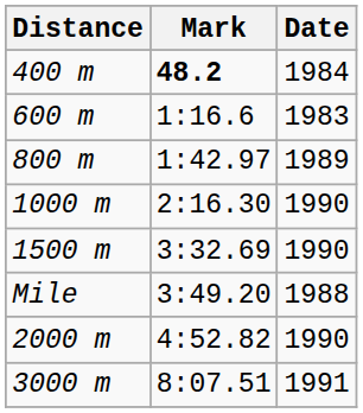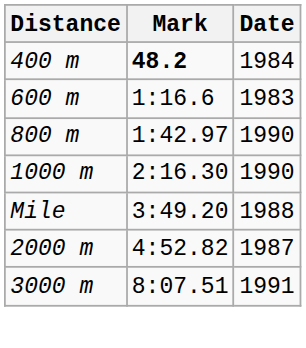 <table class=wikitable>
 <tr>
 <th>Distance</th>
 <th>Mark</th>
 <th>Date</th>
 </tr>
 <tr>
 <td><em>400 m</em></td>
 <td><strong>48.2</strong></td>
 <td>1984</td>
 </tr>
 <tr>
 <td><em>600 m</em></td>
 <td>1:16.6</td>
 <td>1983</td>
 </tr>
 <tr>
 <td><em>800 m</em></td>
 <td>1:42.97</td>
-<td>1989</td>
+<td>1990</td>
 </tr>
 <tr>
 <td><em>1000 m</em></td>
 <td>2:16.30</td>
-<td>1990</td>
-</tr>
-<tr>
-<td><em>1500 m</em></td>
-<td>3:32.69</td>
 <td>1990</td>
 </tr>
 <tr>
 <td><em>Mile</em></td>
 <td>3:49.20</td>
 <td>1988</td>
 </tr>
 <tr>
 <td><em>2000 m</em></td>
 <td>4:52.82</td>
-<td>1990</td>
+<td>1987</td>
 </tr>
 <tr>
 <td><em>3000 m</em></td>
 <td>8:07.51</td>
 <td>1991</td>
 </tr>
 </table>
